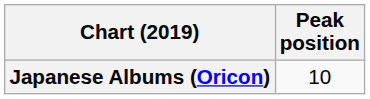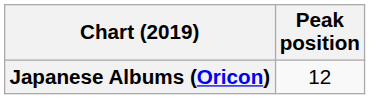 <table class="wikitable plainrowheaders" style="text-align:center">
 <tr>
 <th scope="col">Chart (2019)</th>
 <th scope="col">Peak<br> position</th>
 </tr>
 <tr>
 <th scope="row">Japanese Albums (<a href='#'>Oricon</a>)</th>
-<td>10</td>
+<td>12</td>
 </tr>
 </table>
